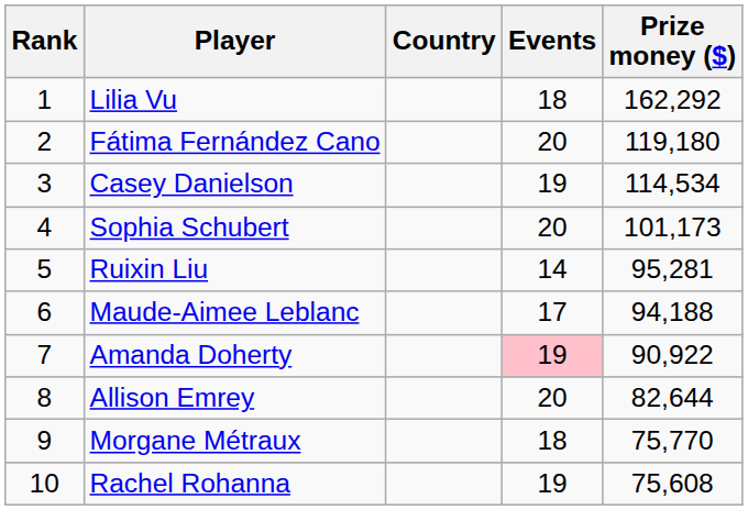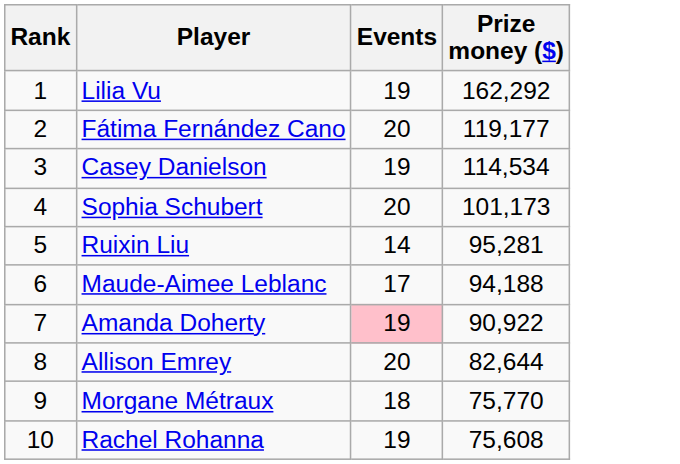 <table class="wikitable" style="text-align:center">
 <tr>
 <th>Rank</th>
 <th>Player</th>
-<th>Country</th>
 <th>Events</th>
 <th>Prize <br>money (<a href='#'>$</a>)</th>
 </tr>
 <tr>
 <td>1</td>
 <td align=left><a href='#'>Lilia Vu</a></td>
-<td align=left></td>
-<td>18</td>
+<td>19</td>
 <td>162,292</td>
 </tr>
 <tr>
 <td>2</td>
 <td align=left><a href='#'>Fátima Fernández Cano</a></td>
-<td align=left></td>
 <td>20</td>
-<td>119,180</td>
+<td>119,177</td>
 </tr>
 <tr>
 <td>3</td>
 <td align=left><a href='#'>Casey Danielson</a></td>
-<td align=left></td>
 <td>19</td>
 <td>114,534</td>
 </tr>
 <tr>
 <td>4</td>
 <td align=left><a href='#'>Sophia Schubert</a></td>
-<td align=left></td>
 <td>20</td>
 <td>101,173</td>
 </tr>
 <tr>
 <td>5</td>
 <td align=left><a href='#'>Ruixin Liu</a></td>
-<td align=left></td>
 <td>14</td>
 <td>95,281</td>
 </tr>
 <tr>
 <td>6</td>
 <td align=left><a href='#'>Maude-Aimee Leblanc</a></td>
-<td align=left></td>
 <td>17</td>
 <td>94,188</td>
 </tr>
 <tr>
 <td>7</td>
 <td align=left><a href='#'>Amanda Doherty</a></td>
-<td align=left></td>
 <td style="background: pink;">19</td>
 <td>90,922</td>
 </tr>
 <tr>
 <td>8</td>
 <td align=left><a href='#'>Allison Emrey</a></td>
-<td align=left></td>
 <td>20</td>
 <td>82,644</td>
 </tr>
 <tr>
 <td>9</td>
 <td align=left><a href='#'>Morgane Métraux</a></td>
-<td align=left></td>
 <td>18</td>
 <td>75,770</td>
 </tr>
 <tr>
 <td>10</td>
 <td align=left><a href='#'>Rachel Rohanna</a></td>
-<td align=left></td>
 <td>19</td>
 <td>75,608</td>
 </tr>
 </table>
